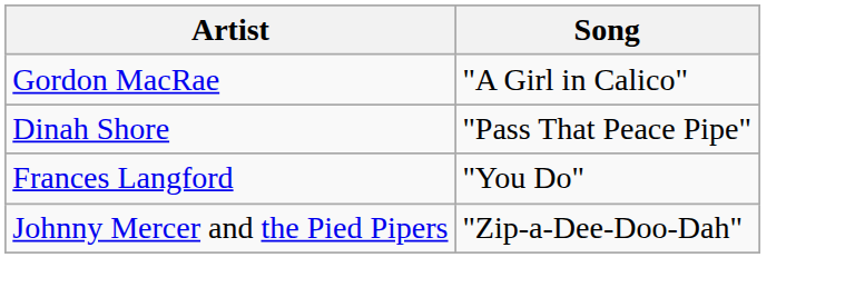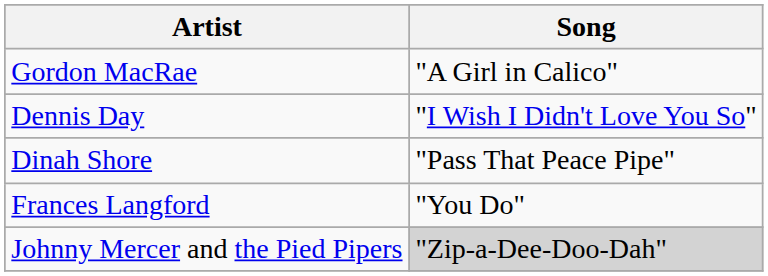 <table class="wikitable">
 <tr>
 <th>Artist</th>
 <th>Song</th>
 </tr>
 <tr>
 <td><a href='#'>Gordon MacRae</a></td>
 <td>"A Girl in Calico"</td>
+</tr>
+<tr>
+<td><a href='#'>Dennis Day</a></td>
+<td>"<a href='#'>I Wish I Didn't Love You So</a>"</td>
 </tr>
 <tr>
 <td><a href='#'>Dinah Shore</a></td>
 <td>"Pass That Peace Pipe"</td>
 </tr>
 <tr>
 <td><a href='#'>Frances Langford</a></td>
 <td>"You Do"</td>
 </tr>
 <tr>
 <td><a href='#'>Johnny Mercer</a> and <a href='#'>the Pied Pipers</a></td>
-<td>"Zip-a-Dee-Doo-Dah"</td>
+<td style="background: lightgrey;">"Zip-a-Dee-Doo-Dah"</td>
 </tr>
 </table>
